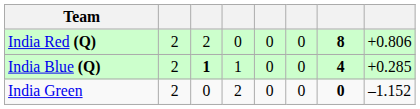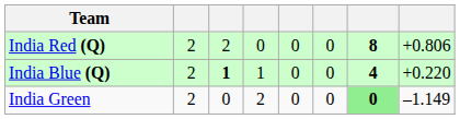 <table class="wikitable" style="text-align:center">
 <tr>
 <th width="150">Team</th>
 <th width="25"></th>
 <th width="25"></th>
 <th width="25"></th>
 <th width="25"></th>
 <th width="25"></th>
 <th width="40"></th>
 <th width="40"></th>
 </tr>
 <tr style="background:#cfc;">
 <td style="text-align:left"><a href='#'>India Red</a> <strong>(Q)</strong></td>
 <td>2</td>
 <td>2</td>
 <td>0</td>
 <td>0</td>
 <td>0</td>
 <td><strong>8</strong></td>
 <td>+0.806</td>
 </tr>
 <tr style="background:#cfc;">
 <td style="text-align:left"><a href='#'>India Blue</a> <strong>(Q)</strong></td>
 <td>2</td>
 <td><strong>1</strong></td>
 <td>1</td>
 <td>0</td>
 <td>0</td>
 <td><strong>4</strong></td>
-<td>+0.285</td>
+<td>+0.220</td>
 </tr>
 <tr>
 <td style="text-align:left"><a href='#'>India Green</a></td>
 <td>2</td>
 <td>0</td>
 <td>2</td>
 <td>0</td>
 <td>0</td>
-<td><strong>0</strong></td>
-<td>–1.152</td>
+<td style="background: lightgreen;"><strong>0</strong></td>
+<td>–1.149</td>
 </tr>
 </table>
